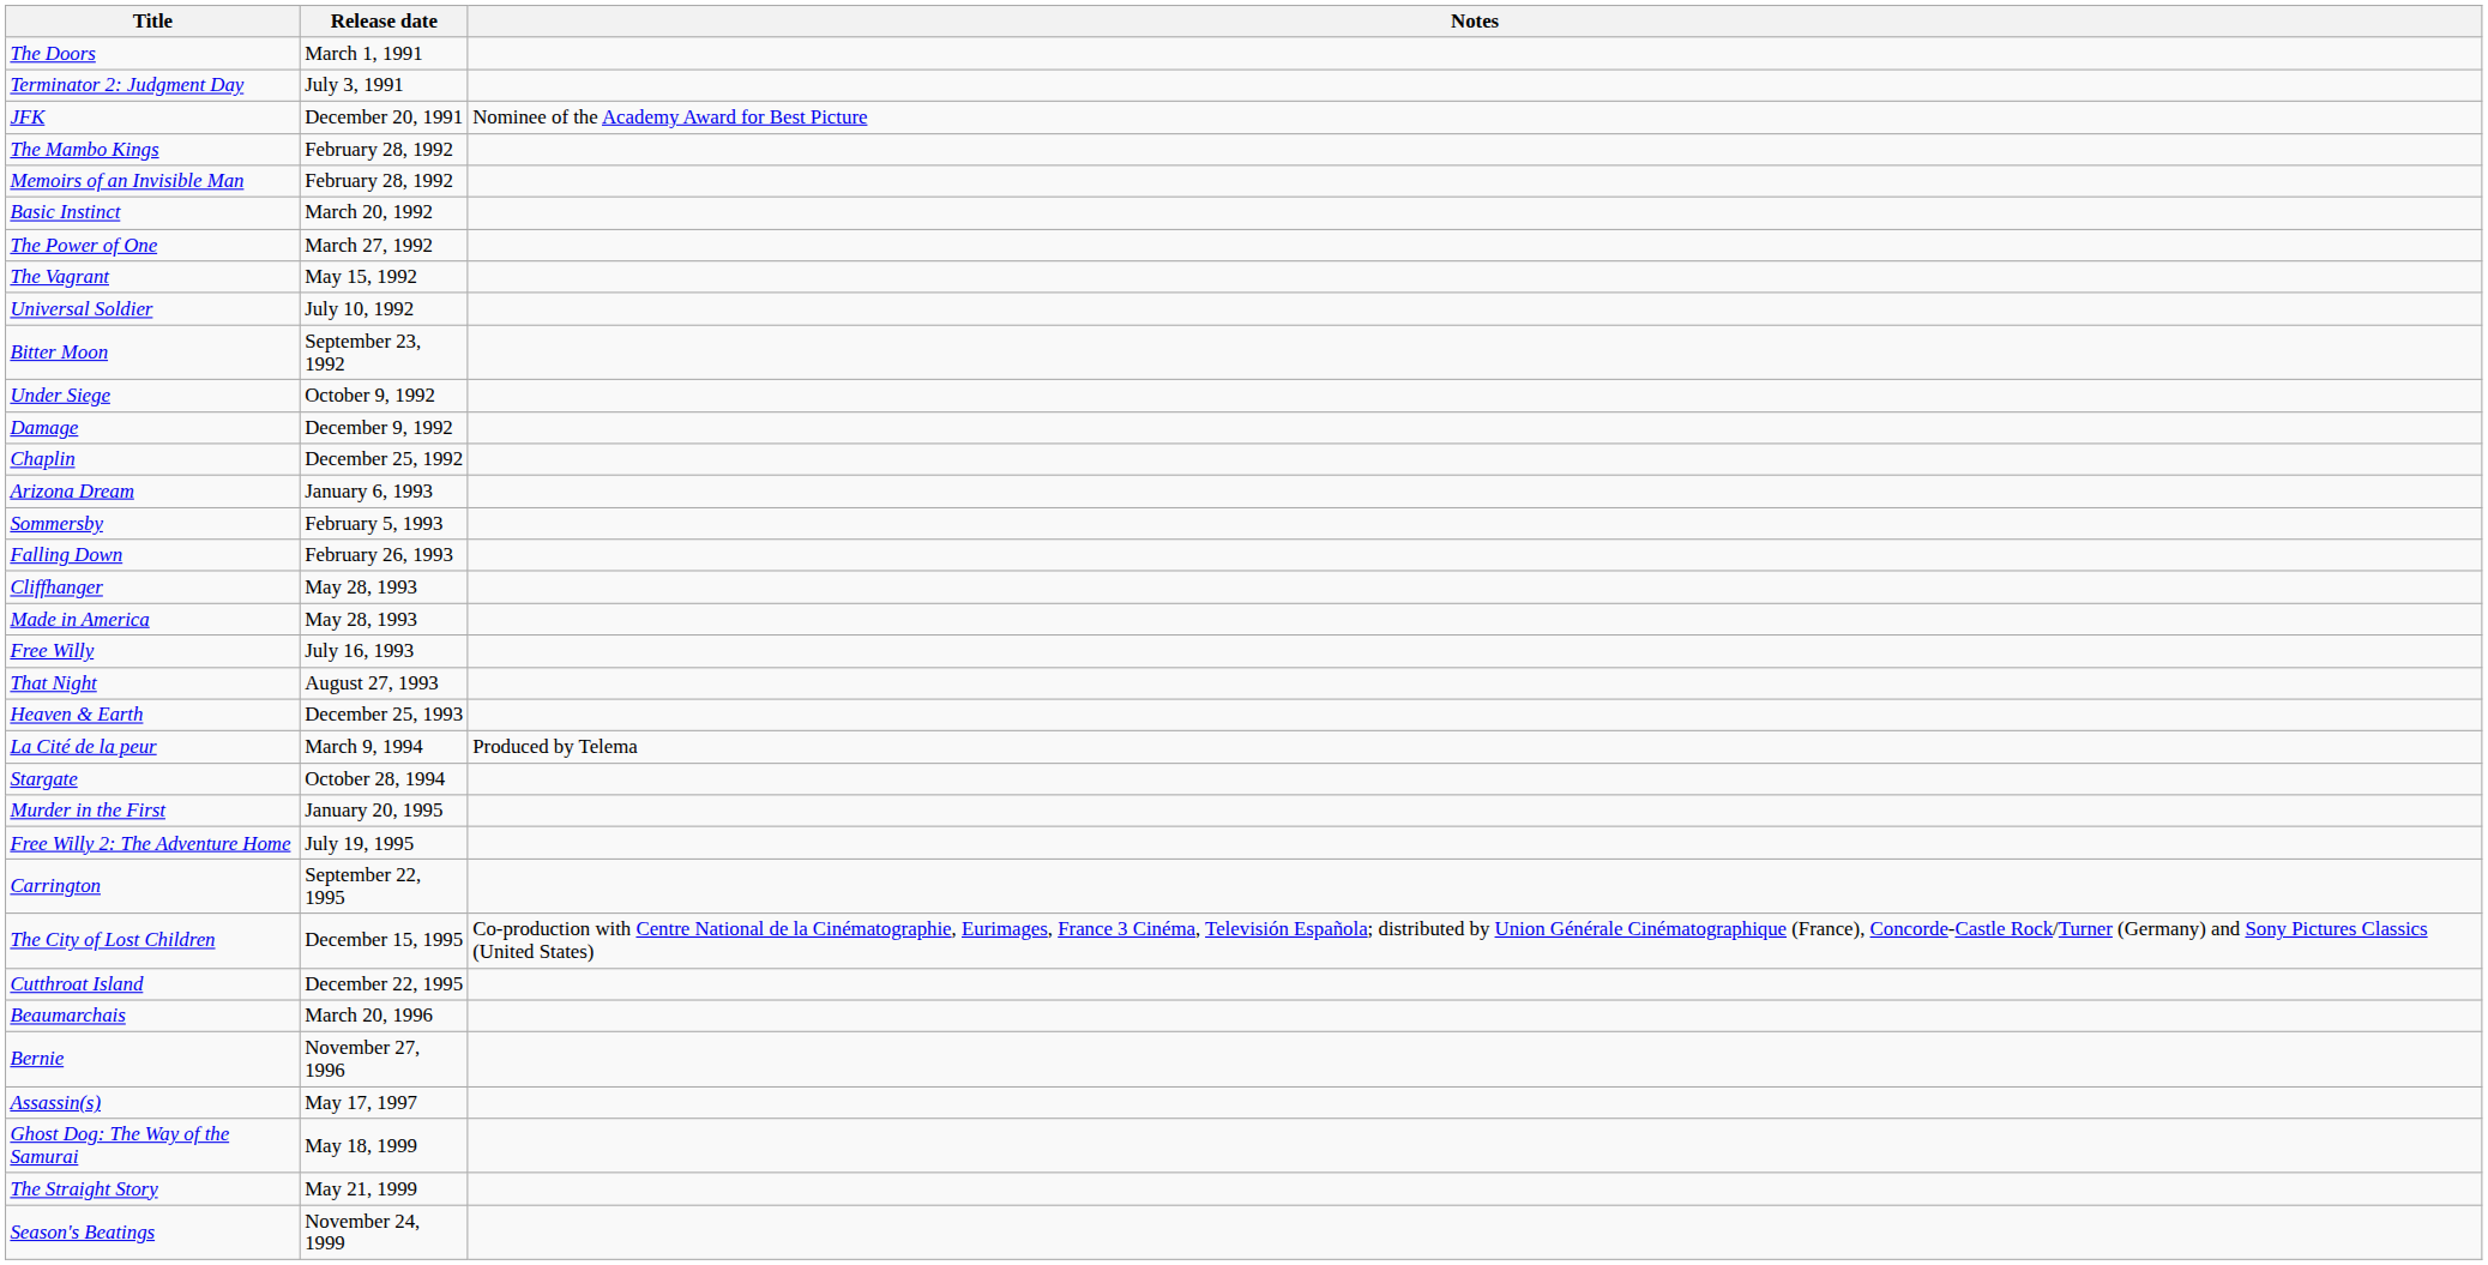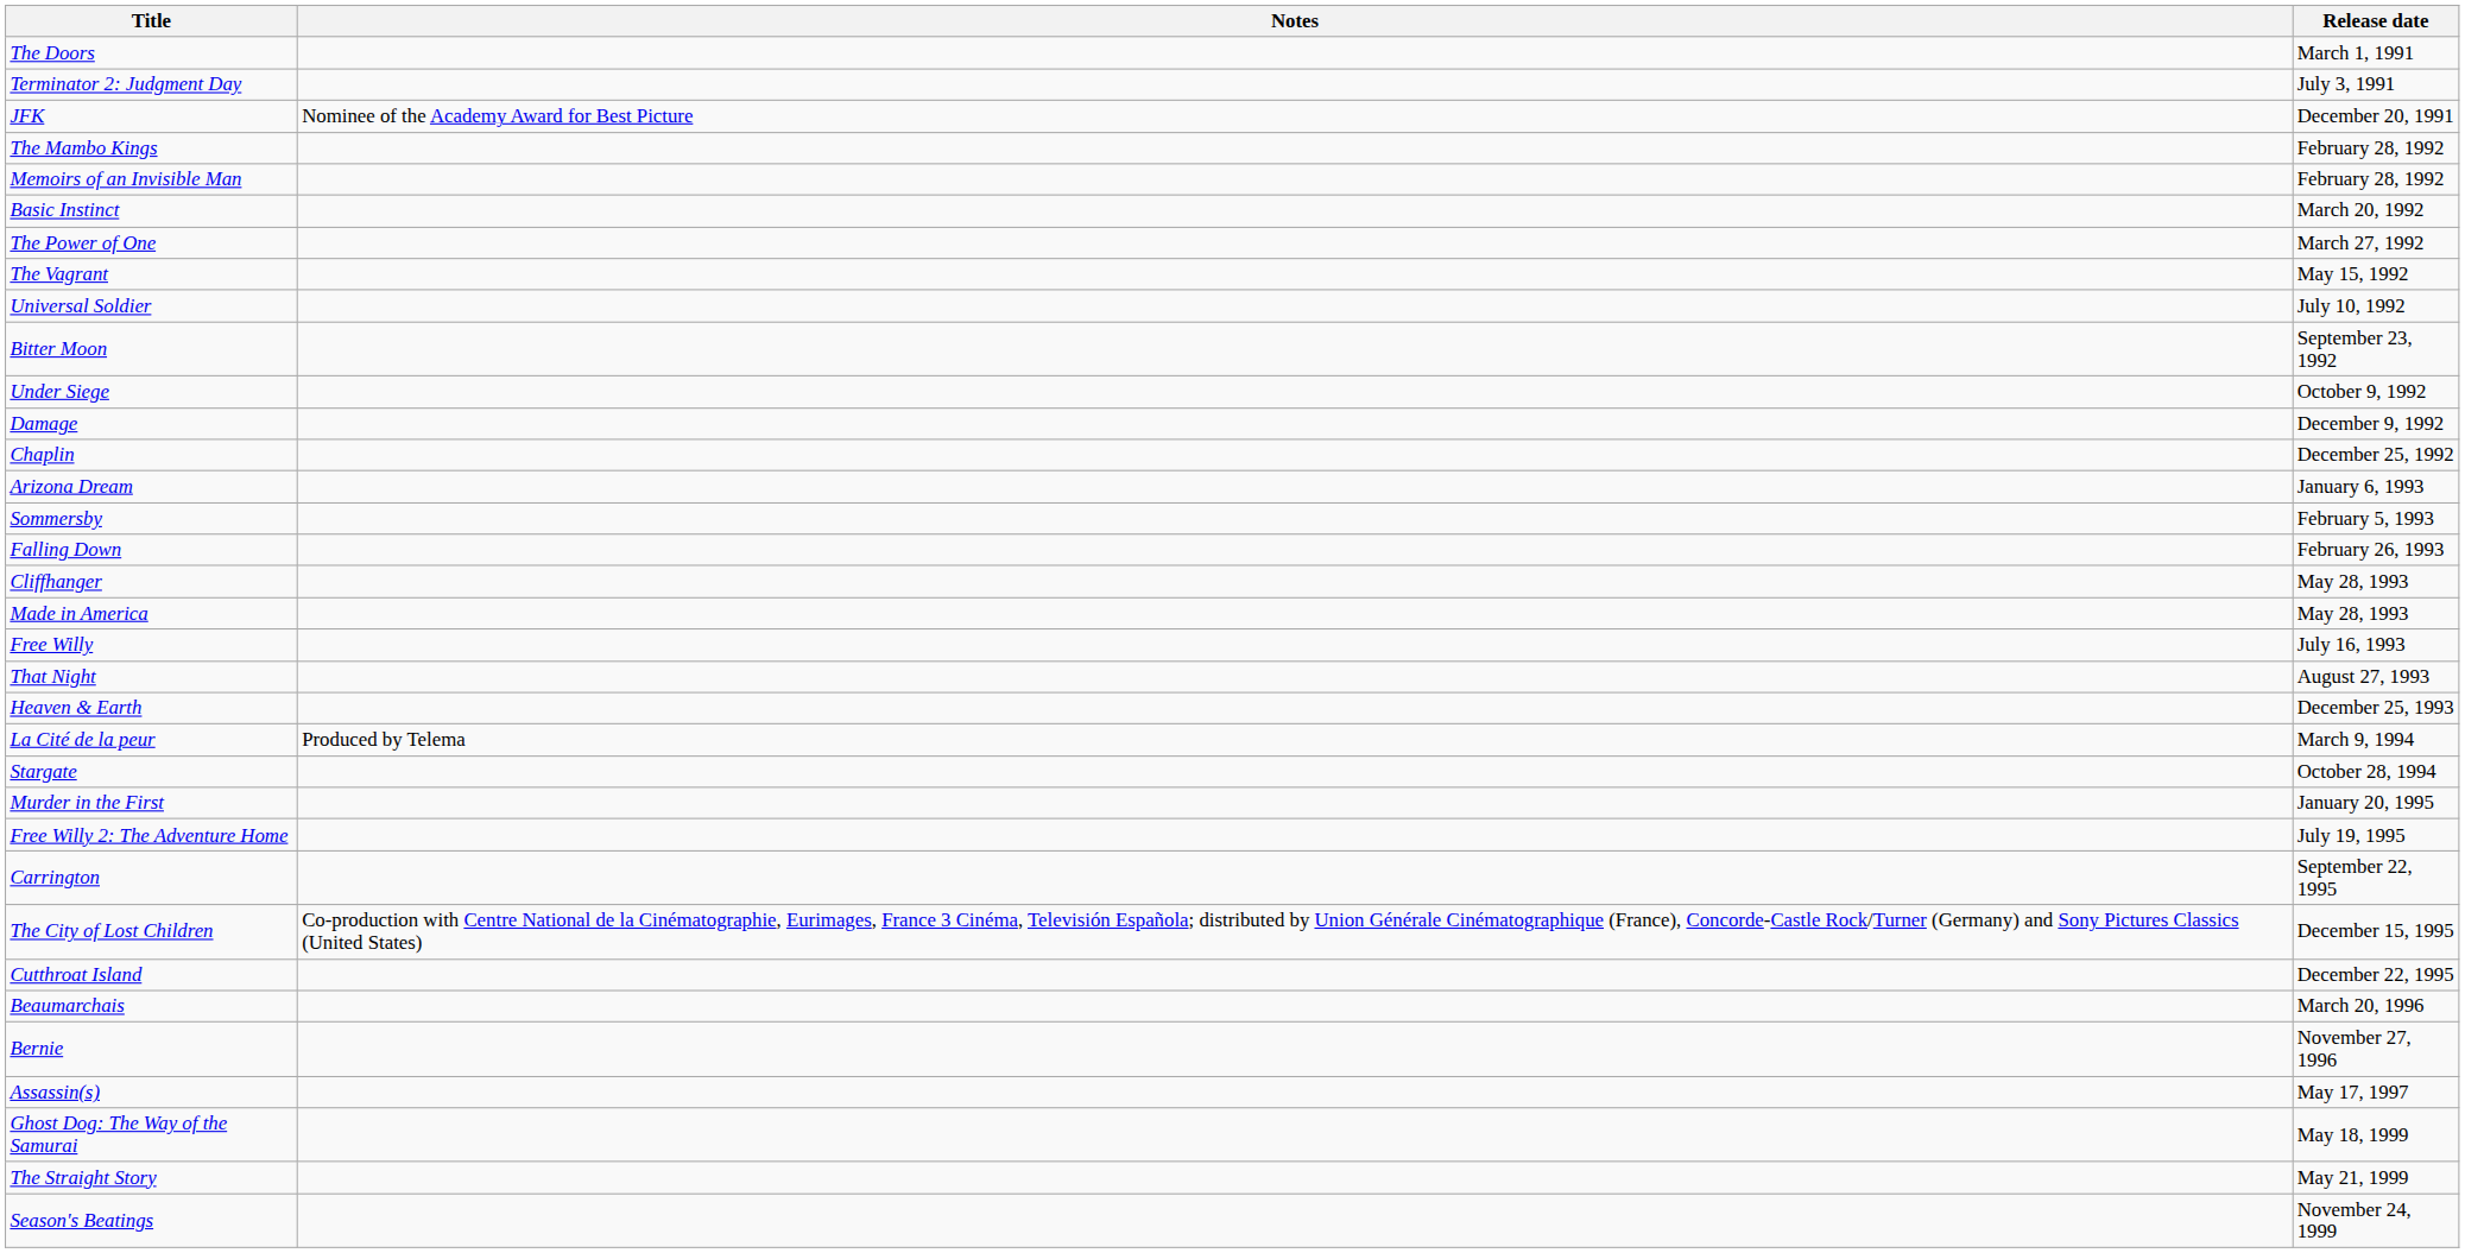 <table class="wikitable sortable">
 <tr>
 <th>Title</th>
+<th>Notes</th>
 <th>Release date</th>
-<th>Notes</th>
 </tr>
 <tr>
 <td><em><a href='#'>The Doors</a></em></td>
+<td></td>
 <td>March 1, 1991</td>
-<td></td>
 </tr>
 <tr>
 <td><em><a href='#'>Terminator 2: Judgment Day</a></em></td>
+<td></td>
 <td>July 3, 1991</td>
-<td></td>
 </tr>
 <tr>
 <td><em><a href='#'>JFK</a></em></td>
+<td>Nominee of the <a href='#'>Academy Award for Best Picture</a></td>
 <td>December 20, 1991</td>
-<td>Nominee of the <a href='#'>Academy Award for Best Picture</a></td>
 </tr>
 <tr>
 <td><em><a href='#'>The Mambo Kings</a></em></td>
+<td></td>
 <td>February 28, 1992</td>
-<td></td>
 </tr>
 <tr>
 <td><em><a href='#'>Memoirs of an Invisible Man</a></em></td>
+<td></td>
 <td>February 28, 1992</td>
-<td></td>
 </tr>
 <tr>
 <td><em><a href='#'>Basic Instinct</a></em></td>
+<td></td>
 <td>March 20, 1992</td>
-<td></td>
 </tr>
 <tr>
 <td><em><a href='#'>The Power of One</a></em></td>
+<td></td>
 <td>March 27, 1992</td>
-<td></td>
 </tr>
 <tr>
 <td><em><a href='#'>The Vagrant</a></em></td>
+<td></td>
 <td>May 15, 1992</td>
-<td></td>
 </tr>
 <tr>
 <td><em><a href='#'>Universal Soldier</a></em></td>
+<td></td>
 <td>July 10, 1992</td>
-<td></td>
 </tr>
 <tr>
 <td><em><a href='#'>Bitter Moon</a></em></td>
+<td></td>
 <td>September 23, 1992</td>
-<td></td>
 </tr>
 <tr>
 <td><em><a href='#'>Under Siege</a></em></td>
+<td></td>
 <td>October 9, 1992</td>
-<td></td>
 </tr>
 <tr>
 <td><em><a href='#'>Damage</a></em></td>
+<td></td>
 <td>December 9, 1992</td>
-<td></td>
 </tr>
 <tr>
 <td><em><a href='#'>Chaplin</a></em></td>
+<td></td>
 <td>December 25, 1992</td>
-<td></td>
 </tr>
 <tr>
 <td><em><a href='#'>Arizona Dream</a></em></td>
+<td></td>
 <td>January 6, 1993</td>
-<td></td>
 </tr>
 <tr>
 <td><em><a href='#'>Sommersby</a></em></td>
+<td></td>
 <td>February 5, 1993</td>
-<td></td>
 </tr>
 <tr>
 <td><em><a href='#'>Falling Down</a></em></td>
+<td></td>
 <td>February 26, 1993</td>
-<td></td>
 </tr>
 <tr>
 <td><em><a href='#'>Cliffhanger</a></em></td>
+<td></td>
 <td>May 28, 1993</td>
-<td></td>
 </tr>
 <tr>
 <td><em><a href='#'>Made in America</a></em></td>
+<td></td>
 <td>May 28, 1993</td>
-<td></td>
 </tr>
 <tr>
 <td><em><a href='#'>Free Willy</a></em></td>
+<td></td>
 <td>July 16, 1993</td>
-<td></td>
 </tr>
 <tr>
 <td><em><a href='#'>That Night</a></em></td>
+<td></td>
 <td>August 27, 1993</td>
-<td></td>
 </tr>
 <tr>
 <td><em><a href='#'>Heaven & Earth</a></em></td>
+<td></td>
 <td>December 25, 1993</td>
-<td></td>
 </tr>
 <tr>
 <td><em><a href='#'>La Cité de la peur</a></em></td>
+<td>Produced by Telema</td>
 <td>March 9, 1994</td>
-<td>Produced by Telema</td>
 </tr>
 <tr>
 <td><em><a href='#'>Stargate</a></em></td>
+<td></td>
 <td>October 28, 1994</td>
-<td></td>
 </tr>
 <tr>
 <td><em><a href='#'>Murder in the First</a></em></td>
+<td></td>
 <td>January 20, 1995</td>
-<td></td>
 </tr>
 <tr>
 <td><em><a href='#'>Free Willy 2: The Adventure Home</a></em></td>
+<td></td>
 <td>July 19, 1995</td>
-<td></td>
 </tr>
 <tr>
 <td><em><a href='#'>Carrington</a></em></td>
+<td></td>
 <td>September 22, 1995</td>
-<td></td>
 </tr>
 <tr>
 <td><em><a href='#'>The City of Lost Children</a></em></td>
+<td>Co-production with <a href='#'>Centre National de la Cinématographie</a>, <a href='#'>Eurimages</a>, <a href='#'>France 3 Cinéma</a>, <a href='#'>Televisión Española</a>; distributed by <a href='#'>Union Générale Cinématographique</a> (France), <a href='#'>Concorde</a>-<a href='#'>Castle Rock</a>/<a href='#'>Turner</a> (Germany) and <a href='#'>Sony Pictures Classics</a> (United States)</td>
 <td>December 15, 1995</td>
-<td>Co-production with <a href='#'>Centre National de la Cinématographie</a>, <a href='#'>Eurimages</a>, <a href='#'>France 3 Cinéma</a>, <a href='#'>Televisión Española</a>; distributed by <a href='#'>Union Générale Cinématographique</a> (France), <a href='#'>Concorde</a>-<a href='#'>Castle Rock</a>/<a href='#'>Turner</a> (Germany) and <a href='#'>Sony Pictures Classics</a> (United States)</td>
 </tr>
 <tr>
 <td><em><a href='#'>Cutthroat Island</a></em></td>
+<td></td>
 <td>December 22, 1995</td>
-<td></td>
 </tr>
 <tr>
 <td><em><a href='#'>Beaumarchais</a></em></td>
+<td></td>
 <td>March 20, 1996</td>
-<td></td>
 </tr>
 <tr>
 <td><em><a href='#'>Bernie</a></em></td>
+<td></td>
 <td>November 27, 1996</td>
-<td></td>
 </tr>
 <tr>
 <td><em><a href='#'>Assassin(s)</a></em></td>
+<td></td>
 <td>May 17, 1997</td>
-<td></td>
 </tr>
 <tr>
 <td><em><a href='#'>Ghost Dog: The Way of the Samurai</a></em></td>
+<td></td>
 <td>May 18, 1999</td>
-<td></td>
 </tr>
 <tr>
 <td><em><a href='#'>The Straight Story</a></em></td>
+<td></td>
 <td>May 21, 1999</td>
-<td></td>
 </tr>
 <tr>
 <td><em><a href='#'>Season's Beatings</a></em></td>
+<td></td>
 <td>November 24, 1999</td>
-<td></td>
 </tr>
 </table>
